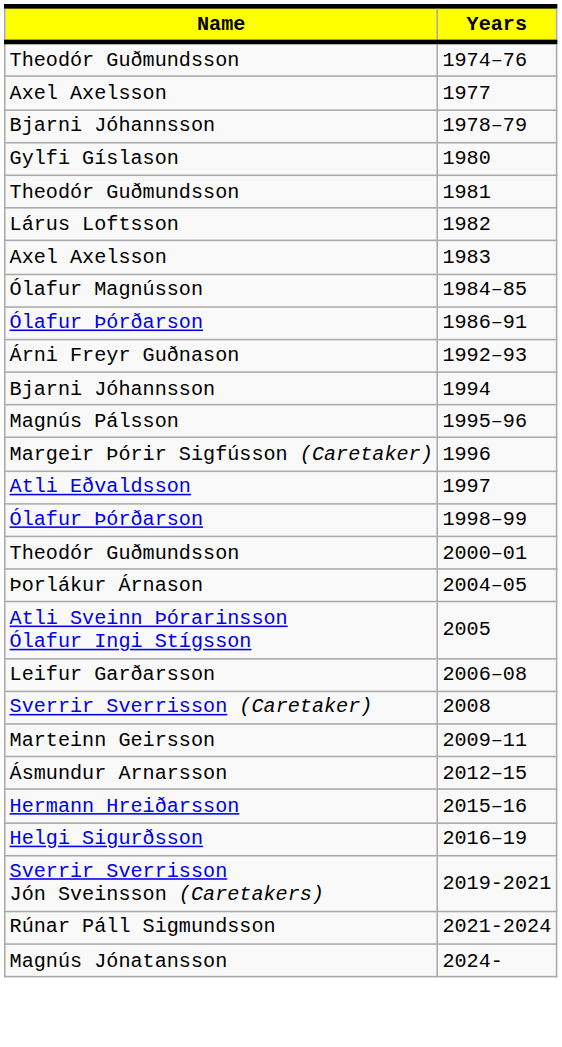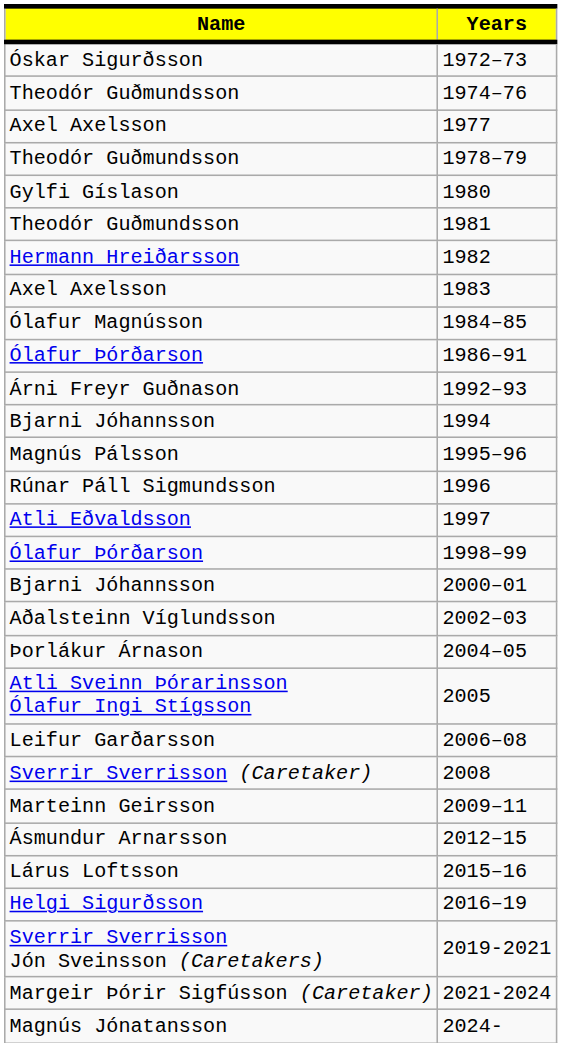 <table class="wikitable">
 <tr>
 <th style="background:#FFFF00; color:black; border-top:black 3px solid; border-bottom:black 3px solid;">Name</th>
 <th style="background:#FFFF00; color:black; border-top:black 3px solid; border-bottom:black 3px solid;">Years</th>
+</tr>
+<tr>
+<td align=left> Óskar Sigurðsson</td>
+<td align=left>1972–73</td>
 </tr>
 <tr>
 <td align=left> Theodór Guðmundsson</td>
 <td align=left>1974–76</td>
 </tr>
 <tr>
 <td align=left> Axel Axelsson</td>
 <td align=left>1977</td>
 </tr>
 <tr>
-<td align=left> Bjarni Jóhannsson</td>
+<td align=left> Theodór Guðmundsson</td>
 <td align=left>1978–79</td>
 </tr>
 <tr>
 <td align=left> Gylfi Gíslason</td>
 <td align=left>1980</td>
 </tr>
 <tr>
 <td align=left> Theodór Guðmundsson</td>
 <td align=left>1981</td>
 </tr>
 <tr>
-<td align=left> Lárus Loftsson</td>
+<td align=left> <a href='#'>Hermann Hreiðarsson</a></td>
 <td align=left>1982</td>
 </tr>
 <tr>
 <td align=left> Axel Axelsson</td>
 <td align=left>1983</td>
 </tr>
 <tr>
 <td align=left> Ólafur Magnússon</td>
 <td align=left>1984–85</td>
 </tr>
 <tr>
 <td align=left> <a href='#'>Ólafur Þórðarson</a></td>
 <td align=left>1986–91</td>
 </tr>
 <tr>
 <td align=left> Árni Freyr Guðnason</td>
 <td align=left>1992–93</td>
 </tr>
 <tr>
 <td align=left> Bjarni Jóhannsson</td>
 <td align=left>1994</td>
 </tr>
 <tr>
 <td align=left> Magnús Pálsson</td>
 <td align=left>1995–96</td>
 </tr>
 <tr>
-<td align=left> Margeir Þórir Sigfússon <em>(Caretaker)</em></td>
+<td align=left> Rúnar Páll Sigmundsson</td>
 <td align=left>1996</td>
 </tr>
 <tr>
 <td align=left> <a href='#'>Atli Eðvaldsson</a></td>
 <td align=left>1997</td>
 </tr>
 <tr>
 <td align=left> <a href='#'>Ólafur Þórðarson</a></td>
 <td align=left>1998–99</td>
 </tr>
 <tr>
-<td align=left> Theodór Guðmundsson</td>
+<td align=left> Bjarni Jóhannsson</td>
 <td align=left>2000–01</td>
+</tr>
+<tr>
+<td align=left> Aðalsteinn Víglundsson</td>
+<td align=left>2002–03</td>
 </tr>
 <tr>
 <td align=left> Þorlákur Árnason</td>
 <td align=left>2004–05</td>
 </tr>
 <tr>
 <td align=left> <a href='#'>Atli Sveinn Þórarinsson</a><br> <a href='#'>Ólafur Ingi Stígsson</a></td>
 <td align=left>2005</td>
 </tr>
 <tr>
 <td align=left> Leifur Garðarsson</td>
 <td align=left>2006–08</td>
 </tr>
 <tr>
 <td align=left> <a href='#'>Sverrir Sverrisson</a> <em>(Caretaker)</em></td>
 <td align=left>2008</td>
 </tr>
 <tr>
 <td align=left> Marteinn Geirsson</td>
 <td align=left>2009–11</td>
 </tr>
 <tr>
 <td align=left> Ásmundur Arnarsson</td>
 <td align=left>2012–15</td>
 </tr>
 <tr>
-<td align=left> <a href='#'>Hermann Hreiðarsson</a></td>
+<td align=left> Lárus Loftsson</td>
 <td align=left>2015–16</td>
 </tr>
 <tr>
 <td align=left> <a href='#'>Helgi Sigurðsson</a></td>
 <td align=left>2016–19</td>
 </tr>
 <tr>
 <td align=left> <a href='#'>Sverrir Sverrisson</a><br> Jón Sveinsson <em>(Caretakers)</em></td>
 <td align=left>2019-2021</td>
 </tr>
 <tr>
-<td align=left> Rúnar Páll Sigmundsson</td>
+<td align=left> Margeir Þórir Sigfússon <em>(Caretaker)</em></td>
 <td align=left>2021-2024</td>
 </tr>
 <tr>
 <td align=left> Magnús Jónatansson</td>
 <td align=left>2024-</td>
 </tr>
 </table>
